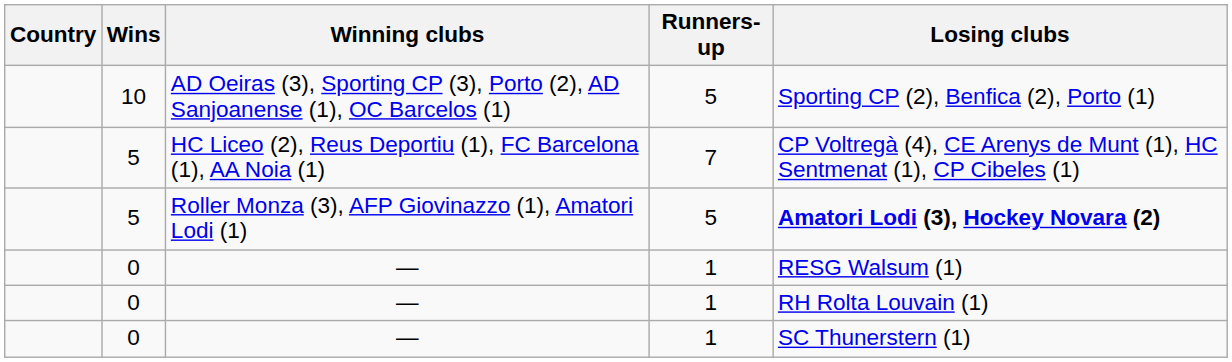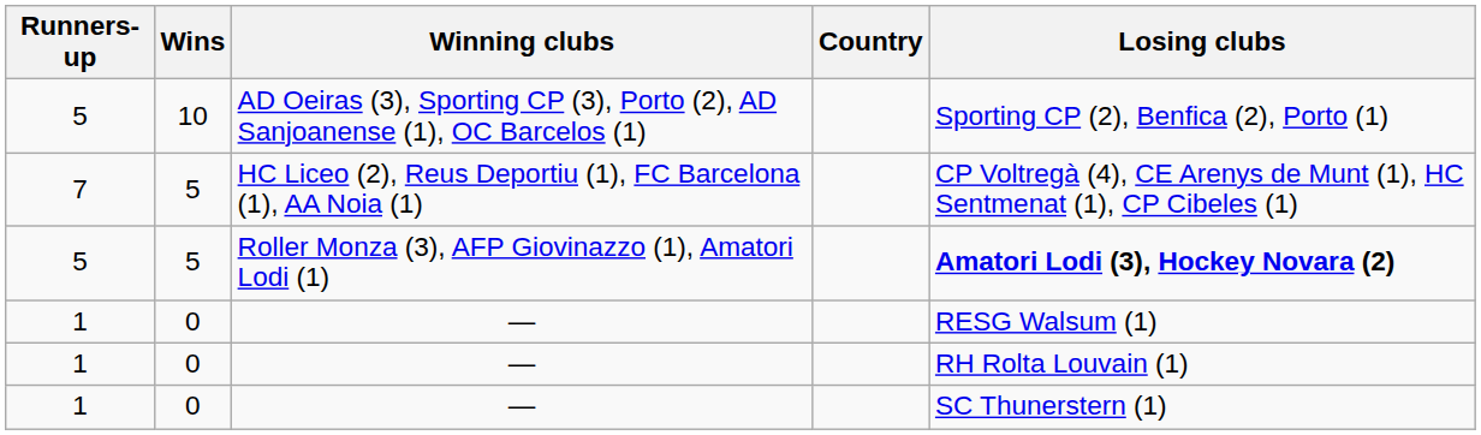 <table class="wikitable sortable">
 <tr>
-<th>Country</th>
+<th>Runners-up</th>
 <th>Wins</th>
 <th>Winning clubs</th>
-<th>Runners-up</th>
+<th>Country</th>
 <th>Losing clubs</th>
 </tr>
 <tr>
-<td></td>
+<td align=center>5</td>
 <td align=center>10</td>
 <td><a href='#'>AD Oeiras</a> (3), <a href='#'>Sporting CP</a> (3), <a href='#'>Porto</a> (2), <a href='#'>AD Sanjoanense</a> (1), <a href='#'>OC Barcelos</a> (1)</td>
-<td align=center>5</td>
+<td></td>
 <td><a href='#'>Sporting CP</a> (2), <a href='#'>Benfica</a> (2), <a href='#'>Porto</a> (1)</td>
 </tr>
 <tr>
-<td></td>
+<td align=center>7</td>
 <td align=center>5</td>
 <td><a href='#'>HC Liceo</a> (2), <a href='#'>Reus Deportiu</a> (1), <a href='#'>FC Barcelona</a> (1), <a href='#'>AA Noia</a> (1)</td>
-<td align=center>7</td>
+<td></td>
 <td><a href='#'>CP Voltregà</a> (4), <a href='#'>CE Arenys de Munt</a> (1), <a href='#'>HC Sentmenat</a> (1), <a href='#'>CP Cibeles</a> (1)</td>
 </tr>
 <tr>
-<td></td>
+<td align=center>5</td>
 <td align=center>5</td>
 <td><a href='#'>Roller Monza</a> (3), <a href='#'>AFP Giovinazzo</a> (1), <a href='#'>Amatori Lodi</a> (1)</td>
-<td align=center>5</td>
+<td></td>
 <td><strong><a href='#'>Amatori Lodi</a> (3), <a href='#'>Hockey Novara</a> (2)</strong></td>
 </tr>
 <tr>
-<td></td>
+<td align=center>1</td>
 <td align=center>0</td>
 <td align=center>—</td>
-<td align=center>1</td>
+<td></td>
 <td><a href='#'>RESG Walsum</a> (1)</td>
 </tr>
 <tr>
-<td></td>
+<td align=center>1</td>
 <td align=center>0</td>
 <td align=center>—</td>
-<td align=center>1</td>
+<td></td>
 <td><a href='#'>RH Rolta Louvain</a> (1)</td>
 </tr>
 <tr>
-<td></td>
+<td align=center>1</td>
 <td align=center>0</td>
 <td align=center>—</td>
-<td align=center>1</td>
+<td></td>
 <td><a href='#'>SC Thunerstern</a> (1)</td>
 </tr>
 </table>
